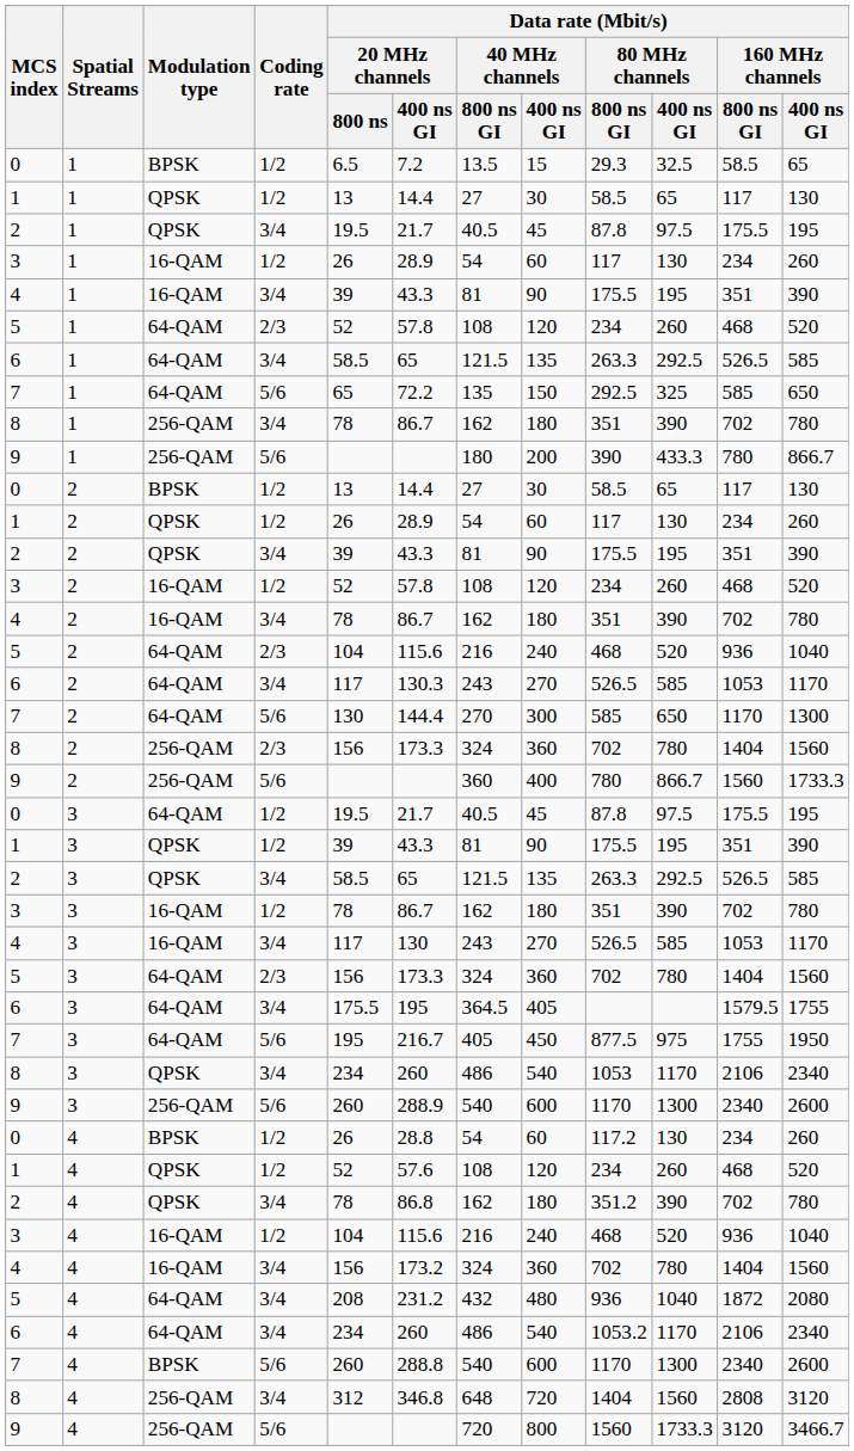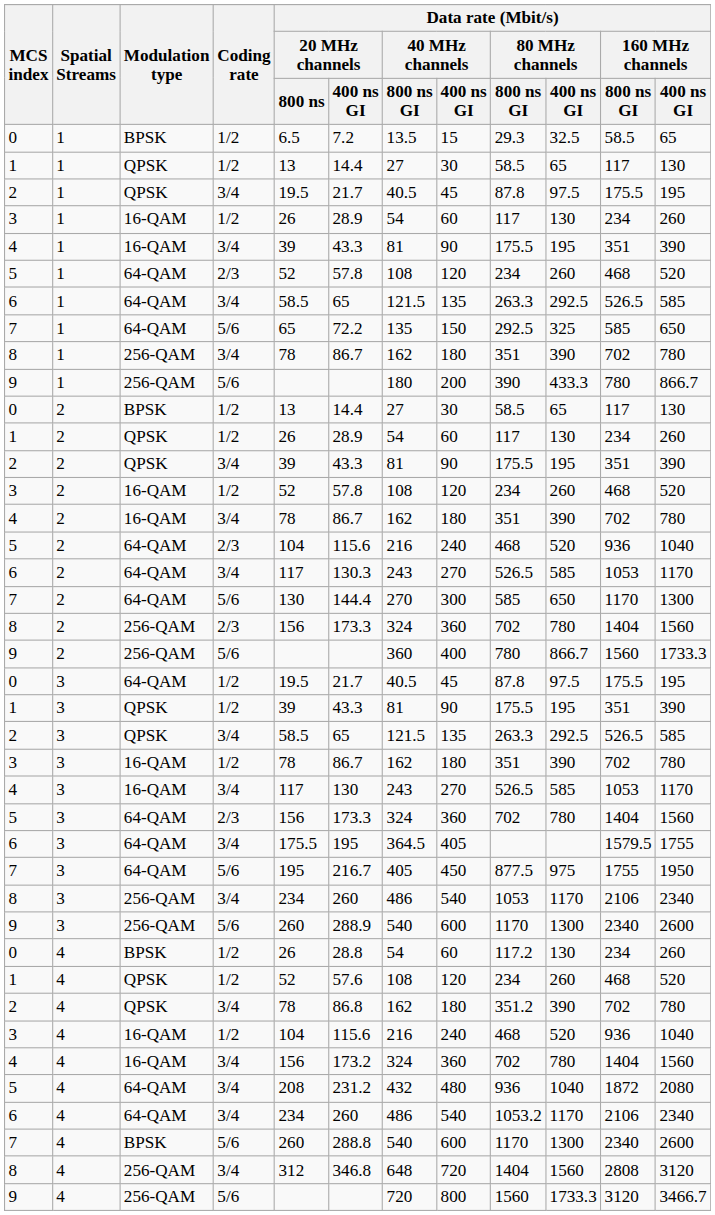 <table class="wikitable mw-datatable">
 <tr>
 </tr>
 <tr>
 <th rowspan="3">MCS<br>index</th>
 <th rowspan="3">Spatial<br>Streams</th>
 <th rowspan="3">Modulation<br>type</th>
 <th rowspan="3">Coding<br>rate</th>
 <th colspan="8">Data rate (Mbit/s)</th>
 </tr>
 <tr>
 <th colspan="2">20 MHz channels</th>
 <th colspan="2">40 MHz channels</th>
 <th colspan="2">80 MHz channels</th>
 <th colspan="2">160 MHz channels</th>
 </tr>
 <tr>
 <th>800 ns </th>
 <th>400 ns GI</th>
 <th>800 ns GI</th>
 <th>400 ns GI</th>
 <th>800 ns GI</th>
 <th>400 ns GI</th>
 <th>800 ns GI</th>
 <th>400 ns GI</th>
 </tr>
 <tr>
 <td>0</td>
 <td>1</td>
 <td>BPSK</td>
 <td>1/2</td>
 <td>6.5</td>
 <td>7.2</td>
 <td>13.5</td>
 <td>15</td>
 <td>29.3</td>
 <td>32.5</td>
 <td>58.5</td>
 <td>65</td>
 </tr>
 <tr>
 <td>1</td>
 <td>1</td>
 <td>QPSK</td>
 <td>1/2</td>
 <td>13</td>
 <td>14.4</td>
 <td>27</td>
 <td>30</td>
 <td>58.5</td>
 <td>65</td>
 <td>117</td>
 <td>130</td>
 </tr>
 <tr>
 <td>2</td>
 <td>1</td>
 <td>QPSK</td>
 <td>3/4</td>
 <td>19.5</td>
 <td>21.7</td>
 <td>40.5</td>
 <td>45</td>
 <td>87.8</td>
 <td>97.5</td>
 <td>175.5</td>
 <td>195</td>
 </tr>
 <tr>
 <td>3</td>
 <td>1</td>
 <td>16-QAM</td>
 <td>1/2</td>
 <td>26</td>
 <td>28.9</td>
 <td>54</td>
 <td>60</td>
 <td>117</td>
 <td>130</td>
 <td>234</td>
 <td>260</td>
 </tr>
 <tr>
 <td>4</td>
 <td>1</td>
 <td>16-QAM</td>
 <td>3/4</td>
 <td>39</td>
 <td>43.3</td>
 <td>81</td>
 <td>90</td>
 <td>175.5</td>
 <td>195</td>
 <td>351</td>
 <td>390</td>
 </tr>
 <tr>
 <td>5</td>
 <td>1</td>
 <td>64-QAM</td>
 <td>2/3</td>
 <td>52</td>
 <td>57.8</td>
 <td>108</td>
 <td>120</td>
 <td>234</td>
 <td>260</td>
 <td>468</td>
 <td>520</td>
 </tr>
 <tr>
 <td>6</td>
 <td>1</td>
 <td>64-QAM</td>
 <td>3/4</td>
 <td>58.5</td>
 <td>65</td>
 <td>121.5</td>
 <td>135</td>
 <td>263.3</td>
 <td>292.5</td>
 <td>526.5</td>
 <td>585</td>
 </tr>
 <tr>
 <td>7</td>
 <td>1</td>
 <td>64-QAM</td>
 <td>5/6</td>
 <td>65</td>
 <td>72.2</td>
 <td>135</td>
 <td>150</td>
 <td>292.5</td>
 <td>325</td>
 <td>585</td>
 <td>650</td>
 </tr>
 <tr>
 <td>8</td>
 <td>1</td>
 <td>256-QAM</td>
 <td>3/4</td>
 <td>78</td>
 <td>86.7</td>
 <td>162</td>
 <td>180</td>
 <td>351</td>
 <td>390</td>
 <td>702</td>
 <td>780</td>
 </tr>
 <tr>
 <td>9</td>
 <td>1</td>
 <td>256-QAM</td>
 <td>5/6</td>
 <td></td>
 <td></td>
 <td>180</td>
 <td>200</td>
 <td>390</td>
 <td>433.3</td>
 <td>780</td>
 <td>866.7</td>
 </tr>
 <tr>
 <td>0</td>
 <td>2</td>
 <td>BPSK</td>
 <td>1/2</td>
 <td>13</td>
 <td>14.4</td>
 <td>27</td>
 <td>30</td>
 <td>58.5</td>
 <td>65</td>
 <td>117</td>
 <td>130</td>
 </tr>
 <tr>
 <td>1</td>
 <td>2</td>
 <td>QPSK</td>
 <td>1/2</td>
 <td>26</td>
 <td>28.9</td>
 <td>54</td>
 <td>60</td>
 <td>117</td>
 <td>130</td>
 <td>234</td>
 <td>260</td>
 </tr>
 <tr>
 <td>2</td>
 <td>2</td>
 <td>QPSK</td>
 <td>3/4</td>
 <td>39</td>
 <td>43.3</td>
 <td>81</td>
 <td>90</td>
 <td>175.5</td>
 <td>195</td>
 <td>351</td>
 <td>390</td>
 </tr>
 <tr>
 <td>3</td>
 <td>2</td>
 <td>16-QAM</td>
 <td>1/2</td>
 <td>52</td>
 <td>57.8</td>
 <td>108</td>
 <td>120</td>
 <td>234</td>
 <td>260</td>
 <td>468</td>
 <td>520</td>
 </tr>
 <tr>
 <td>4</td>
 <td>2</td>
 <td>16-QAM</td>
 <td>3/4</td>
 <td>78</td>
 <td>86.7</td>
 <td>162</td>
 <td>180</td>
 <td>351</td>
 <td>390</td>
 <td>702</td>
 <td>780</td>
 </tr>
 <tr>
 <td>5</td>
 <td>2</td>
 <td>64-QAM</td>
 <td>2/3</td>
 <td>104</td>
 <td>115.6</td>
 <td>216</td>
 <td>240</td>
 <td>468</td>
 <td>520</td>
 <td>936</td>
 <td>1040</td>
 </tr>
 <tr>
 <td>6</td>
 <td>2</td>
 <td>64-QAM</td>
 <td>3/4</td>
 <td>117</td>
 <td>130.3</td>
 <td>243</td>
 <td>270</td>
 <td>526.5</td>
 <td>585</td>
 <td>1053</td>
 <td>1170</td>
 </tr>
 <tr>
 <td>7</td>
 <td>2</td>
 <td>64-QAM</td>
 <td>5/6</td>
 <td>130</td>
 <td>144.4</td>
 <td>270</td>
 <td>300</td>
 <td>585</td>
 <td>650</td>
 <td>1170</td>
 <td>1300</td>
 </tr>
 <tr>
 <td>8</td>
 <td>2</td>
 <td>256-QAM</td>
 <td>2/3</td>
 <td>156</td>
 <td>173.3</td>
 <td>324</td>
 <td>360</td>
 <td>702</td>
 <td>780</td>
 <td>1404</td>
 <td>1560</td>
 </tr>
 <tr>
 <td>9</td>
 <td>2</td>
 <td>256-QAM</td>
 <td>5/6</td>
 <td></td>
 <td></td>
 <td>360</td>
 <td>400</td>
 <td>780</td>
 <td>866.7</td>
 <td>1560</td>
 <td>1733.3</td>
 </tr>
 <tr>
 <td>0</td>
 <td>3</td>
 <td>64-QAM</td>
 <td>1/2</td>
 <td>19.5</td>
 <td>21.7</td>
 <td>40.5</td>
 <td>45</td>
 <td>87.8</td>
 <td>97.5</td>
 <td>175.5</td>
 <td>195</td>
 </tr>
 <tr>
 <td>1</td>
 <td>3</td>
 <td>QPSK</td>
 <td>1/2</td>
 <td>39</td>
 <td>43.3</td>
 <td>81</td>
 <td>90</td>
 <td>175.5</td>
 <td>195</td>
 <td>351</td>
 <td>390</td>
 </tr>
 <tr>
 <td>2</td>
 <td>3</td>
 <td>QPSK</td>
 <td>3/4</td>
 <td>58.5</td>
 <td>65</td>
 <td>121.5</td>
 <td>135</td>
 <td>263.3</td>
 <td>292.5</td>
 <td>526.5</td>
 <td>585</td>
 </tr>
 <tr>
 <td>3</td>
 <td>3</td>
 <td>16-QAM</td>
 <td>1/2</td>
 <td>78</td>
 <td>86.7</td>
 <td>162</td>
 <td>180</td>
 <td>351</td>
 <td>390</td>
 <td>702</td>
 <td>780</td>
 </tr>
 <tr>
 <td>4</td>
 <td>3</td>
 <td>16-QAM</td>
 <td>3/4</td>
 <td>117</td>
 <td>130</td>
 <td>243</td>
 <td>270</td>
 <td>526.5</td>
 <td>585</td>
 <td>1053</td>
 <td>1170</td>
 </tr>
 <tr>
 <td>5</td>
 <td>3</td>
 <td>64-QAM</td>
 <td>2/3</td>
 <td>156</td>
 <td>173.3</td>
 <td>324</td>
 <td>360</td>
 <td>702</td>
 <td>780</td>
 <td>1404</td>
 <td>1560</td>
 </tr>
 <tr>
 <td>6</td>
 <td>3</td>
 <td>64-QAM</td>
 <td>3/4</td>
 <td>175.5</td>
 <td>195</td>
 <td>364.5</td>
 <td>405</td>
 <td></td>
 <td></td>
 <td>1579.5</td>
 <td>1755</td>
 </tr>
 <tr>
 <td>7</td>
 <td>3</td>
 <td>64-QAM</td>
 <td>5/6</td>
 <td>195</td>
 <td>216.7</td>
 <td>405</td>
 <td>450</td>
 <td>877.5</td>
 <td>975</td>
 <td>1755</td>
 <td>1950</td>
 </tr>
 <tr>
 <td>8</td>
 <td>3</td>
-<td>QPSK</td>
+<td>256-QAM</td>
 <td>3/4</td>
 <td>234</td>
 <td>260</td>
 <td>486</td>
 <td>540</td>
 <td>1053</td>
 <td>1170</td>
 <td>2106</td>
 <td>2340</td>
 </tr>
 <tr>
 <td>9</td>
 <td>3</td>
 <td>256-QAM</td>
 <td>5/6</td>
 <td>260</td>
 <td>288.9</td>
 <td>540</td>
 <td>600</td>
 <td>1170</td>
 <td>1300</td>
 <td>2340</td>
 <td>2600</td>
 </tr>
 <tr>
 <td>0</td>
 <td>4</td>
 <td>BPSK</td>
 <td>1/2</td>
 <td>26</td>
 <td>28.8</td>
 <td>54</td>
 <td>60</td>
 <td>117.2</td>
 <td>130</td>
 <td>234</td>
 <td>260</td>
 </tr>
 <tr>
 <td>1</td>
 <td>4</td>
 <td>QPSK</td>
 <td>1/2</td>
 <td>52</td>
 <td>57.6</td>
 <td>108</td>
 <td>120</td>
 <td>234</td>
 <td>260</td>
 <td>468</td>
 <td>520</td>
 </tr>
 <tr>
 <td>2</td>
 <td>4</td>
 <td>QPSK</td>
 <td>3/4</td>
 <td>78</td>
 <td>86.8</td>
 <td>162</td>
 <td>180</td>
 <td>351.2</td>
 <td>390</td>
 <td>702</td>
 <td>780</td>
 </tr>
 <tr>
 <td>3</td>
 <td>4</td>
 <td>16-QAM</td>
 <td>1/2</td>
 <td>104</td>
 <td>115.6</td>
 <td>216</td>
 <td>240</td>
 <td>468</td>
 <td>520</td>
 <td>936</td>
 <td>1040</td>
 </tr>
 <tr>
 <td>4</td>
 <td>4</td>
 <td>16-QAM</td>
 <td>3/4</td>
 <td>156</td>
 <td>173.2</td>
 <td>324</td>
 <td>360</td>
 <td>702</td>
 <td>780</td>
 <td>1404</td>
 <td>1560</td>
 </tr>
 <tr>
 <td>5</td>
 <td>4</td>
 <td>64-QAM</td>
 <td>3/4</td>
 <td>208</td>
 <td>231.2</td>
 <td>432</td>
 <td>480</td>
 <td>936</td>
 <td>1040</td>
 <td>1872</td>
 <td>2080</td>
 </tr>
 <tr>
 <td>6</td>
 <td>4</td>
 <td>64-QAM</td>
 <td>3/4</td>
 <td>234</td>
 <td>260</td>
 <td>486</td>
 <td>540</td>
 <td>1053.2</td>
 <td>1170</td>
 <td>2106</td>
 <td>2340</td>
 </tr>
 <tr>
 <td>7</td>
 <td>4</td>
 <td>BPSK</td>
 <td>5/6</td>
 <td>260</td>
 <td>288.8</td>
 <td>540</td>
 <td>600</td>
 <td>1170</td>
 <td>1300</td>
 <td>2340</td>
 <td>2600</td>
 </tr>
 <tr>
 <td>8</td>
 <td>4</td>
 <td>256-QAM</td>
 <td>3/4</td>
 <td>312</td>
 <td>346.8</td>
 <td>648</td>
 <td>720</td>
 <td>1404</td>
 <td>1560</td>
 <td>2808</td>
 <td>3120</td>
 </tr>
 <tr>
 <td>9</td>
 <td>4</td>
 <td>256-QAM</td>
 <td>5/6</td>
 <td></td>
 <td></td>
 <td>720</td>
 <td>800</td>
 <td>1560</td>
 <td>1733.3</td>
 <td>3120</td>
 <td>3466.7</td>
 </tr>
 </table>
